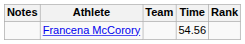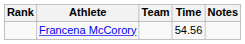 <table class="wikitable sortable">
 <tr>
-<th>Notes</th>
+<th>Rank</th>
 <th>Athlete</th>
 <th>Team</th>
 <th>Time</th>
-<th>Rank</th>
+<th>Notes</th>
 </tr>
 <tr>
-<td></td>
+<td align=center></td>
 <td><a href='#'>Francena McCorory</a></td>
 <td></td>
 <td>54.56</td>
-<td align=center></td>
+<td></td>
 </tr>
 </table>
